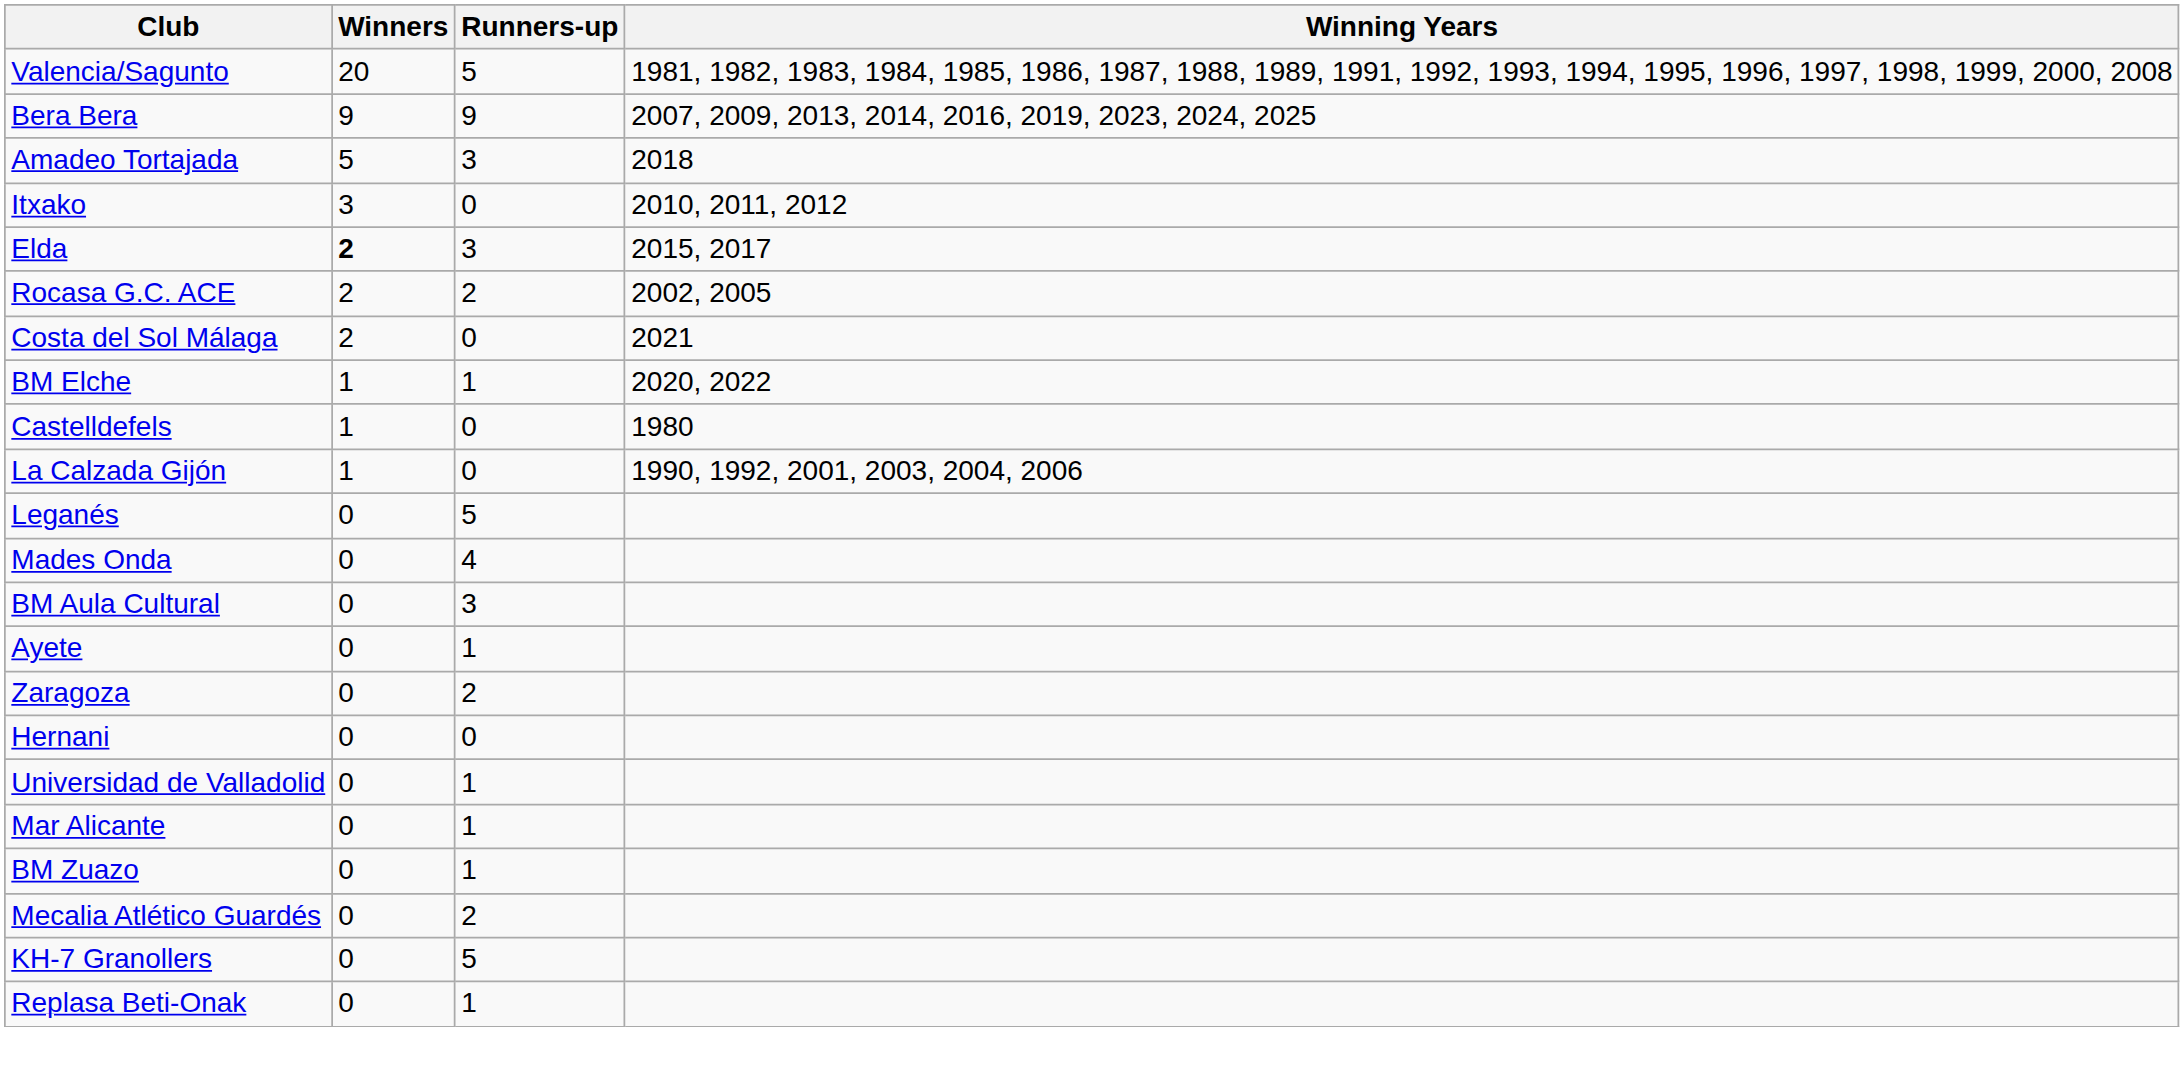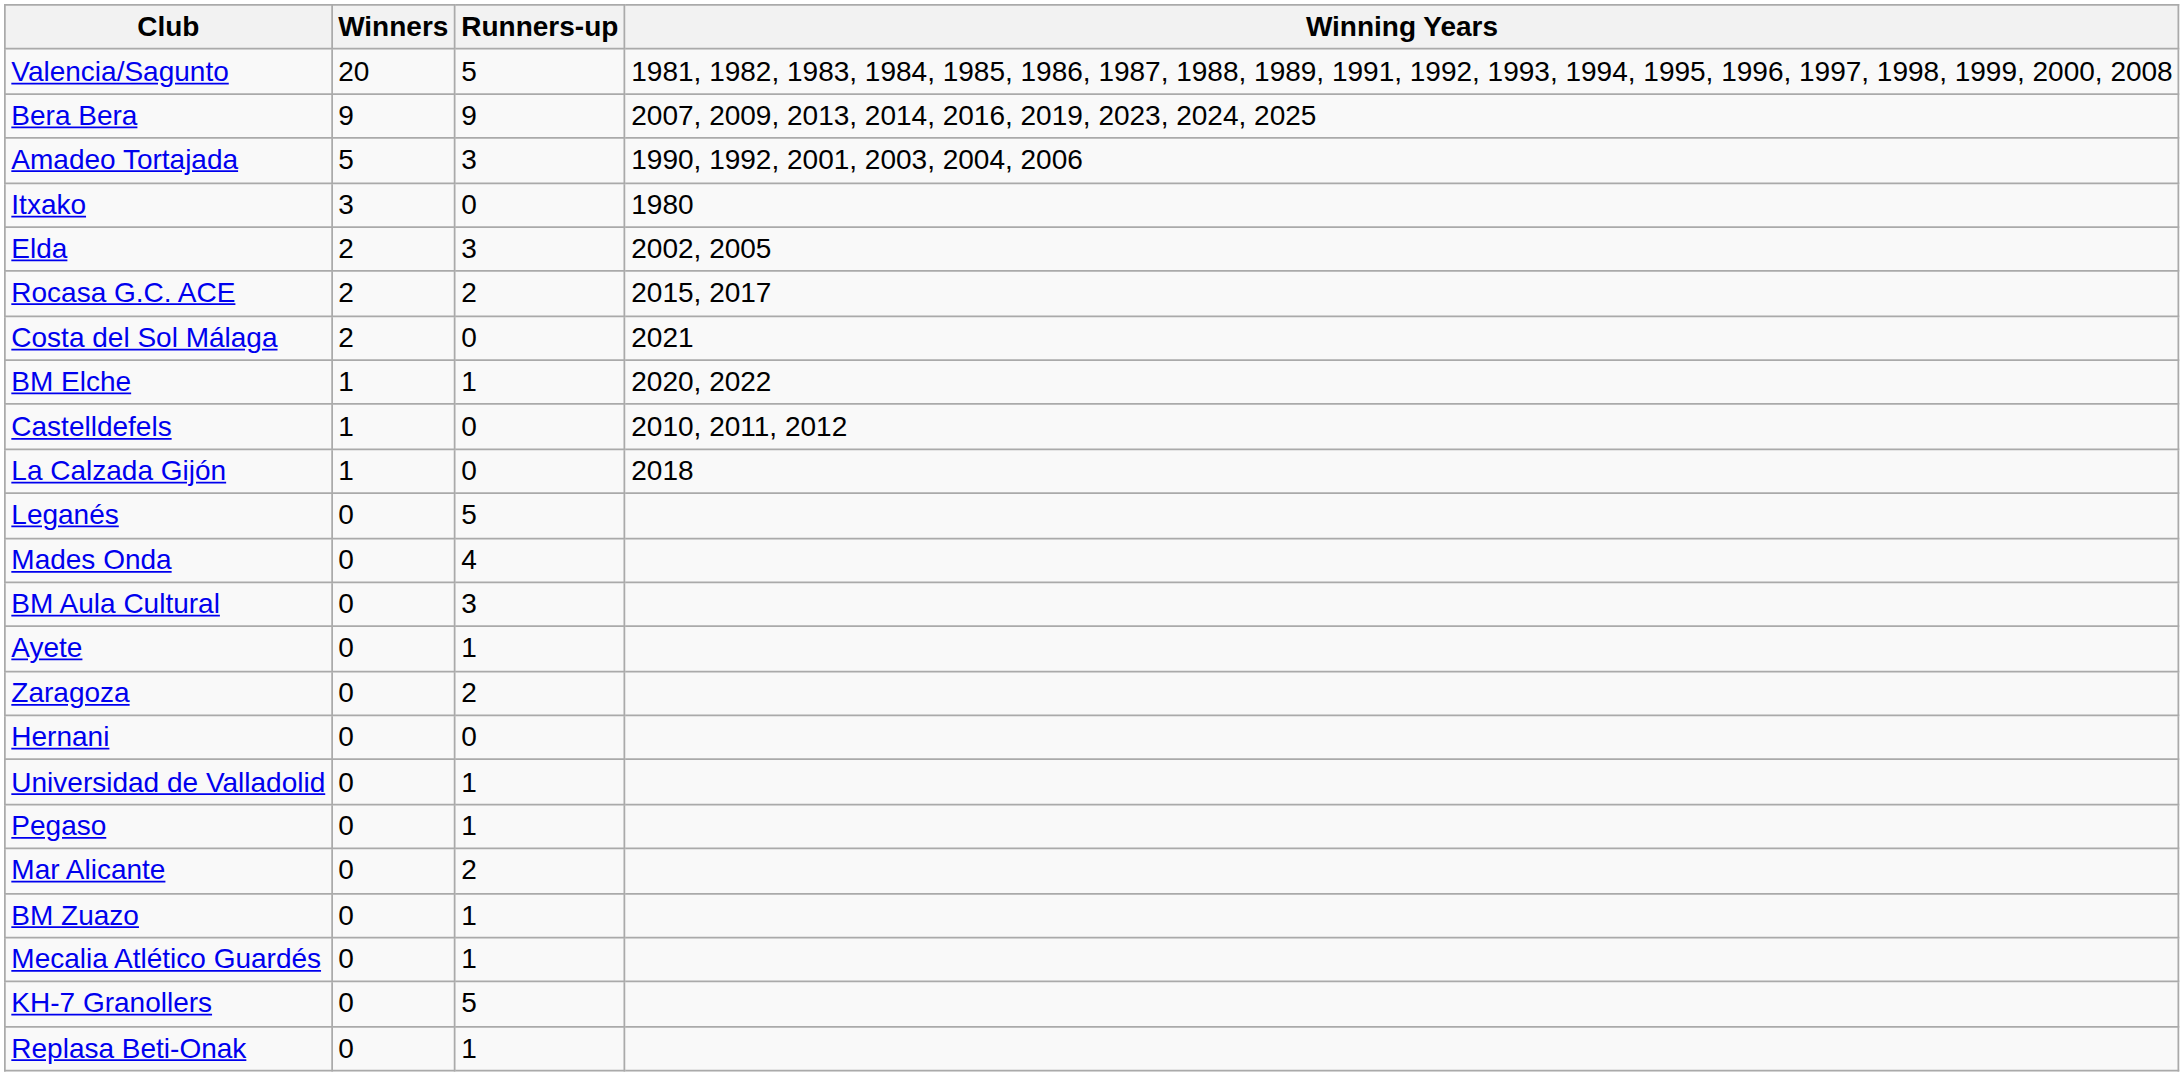 <table class="wikitable">
 <tr>
 <th>Club</th>
 <th>Winners</th>
 <th>Runners-up</th>
 <th>Winning Years</th>
 </tr>
 <tr>
 <td><a href='#'>Valencia/Sagunto</a></td>
 <td>20</td>
 <td>5</td>
 <td>1981, 1982, 1983, 1984, 1985, 1986, 1987, 1988, 1989, 1991, 1992, 1993, 1994, 1995, 1996, 1997, 1998, 1999, 2000, 2008</td>
 </tr>
 <tr>
 <td><a href='#'>Bera Bera</a></td>
 <td>9</td>
 <td>9</td>
 <td>2007, 2009, 2013, 2014, 2016, 2019, 2023, 2024, 2025</td>
 </tr>
 <tr>
 <td><a href='#'>Amadeo Tortajada</a></td>
 <td>5</td>
 <td>3</td>
-<td>2018</td>
+<td>1990, 1992, 2001, 2003, 2004, 2006</td>
 </tr>
 <tr>
 <td><a href='#'>Itxako</a></td>
 <td>3</td>
 <td>0</td>
-<td>2010, 2011, 2012</td>
+<td>1980</td>
 </tr>
 <tr>
 <td><a href='#'>Elda</a></td>
-<td><strong>2</strong></td>
+<td>2</td>
 <td>3</td>
-<td>2015, 2017</td>
+<td>2002, 2005</td>
 </tr>
 <tr>
 <td><a href='#'>Rocasa G.C. ACE</a></td>
 <td>2</td>
 <td>2</td>
-<td>2002, 2005</td>
+<td>2015, 2017</td>
 </tr>
 <tr>
 <td><a href='#'>Costa del Sol Málaga</a></td>
 <td>2</td>
 <td>0</td>
 <td>2021</td>
 </tr>
 <tr>
 <td><a href='#'>BM Elche</a></td>
 <td>1</td>
 <td>1</td>
 <td>2020, 2022</td>
 </tr>
 <tr>
 <td><a href='#'>Castelldefels</a></td>
 <td>1</td>
 <td>0</td>
-<td>1980</td>
+<td>2010, 2011, 2012</td>
 </tr>
 <tr>
 <td><a href='#'>La Calzada Gijón</a></td>
 <td>1</td>
 <td>0</td>
-<td>1990, 1992, 2001, 2003, 2004, 2006</td>
+<td>2018</td>
 </tr>
 <tr>
 <td><a href='#'>Leganés</a></td>
 <td>0</td>
 <td>5</td>
 <td></td>
 </tr>
 <tr>
 <td><a href='#'>Mades Onda</a></td>
 <td>0</td>
 <td>4</td>
 <td></td>
 </tr>
 <tr>
 <td><a href='#'>BM Aula Cultural</a></td>
 <td>0</td>
 <td>3</td>
 <td></td>
 </tr>
 <tr>
 <td><a href='#'>Ayete</a></td>
 <td>0</td>
 <td>1</td>
 <td></td>
 </tr>
 <tr>
 <td><a href='#'>Zaragoza</a></td>
 <td>0</td>
 <td>2</td>
 <td></td>
 </tr>
 <tr>
 <td><a href='#'>Hernani</a></td>
 <td>0</td>
 <td>0</td>
 <td></td>
 </tr>
 <tr>
 <td><a href='#'>Universidad de Valladolid</a></td>
 <td>0</td>
 <td>1</td>
 <td></td>
 </tr>
 <tr>
+<td><a href='#'>Pegaso</a></td>
+<td>0</td>
+<td>1</td>
+<td></td>
+</tr>
+<tr>
 <td><a href='#'>Mar Alicante</a></td>
 <td>0</td>
-<td>1</td>
+<td>2</td>
 <td></td>
 </tr>
 <tr>
 <td><a href='#'>BM Zuazo</a></td>
 <td>0</td>
 <td>1</td>
 <td></td>
 </tr>
 <tr>
 <td><a href='#'>Mecalia Atlético Guardés</a></td>
 <td>0</td>
-<td>2</td>
+<td>1</td>
 <td></td>
 </tr>
 <tr>
 <td><a href='#'>KH-7 Granollers</a></td>
 <td>0</td>
 <td>5</td>
 <td></td>
 </tr>
 <tr>
 <td><a href='#'>Replasa Beti-Onak</a></td>
 <td>0</td>
 <td>1</td>
 <td></td>
 </tr>
 </table>
